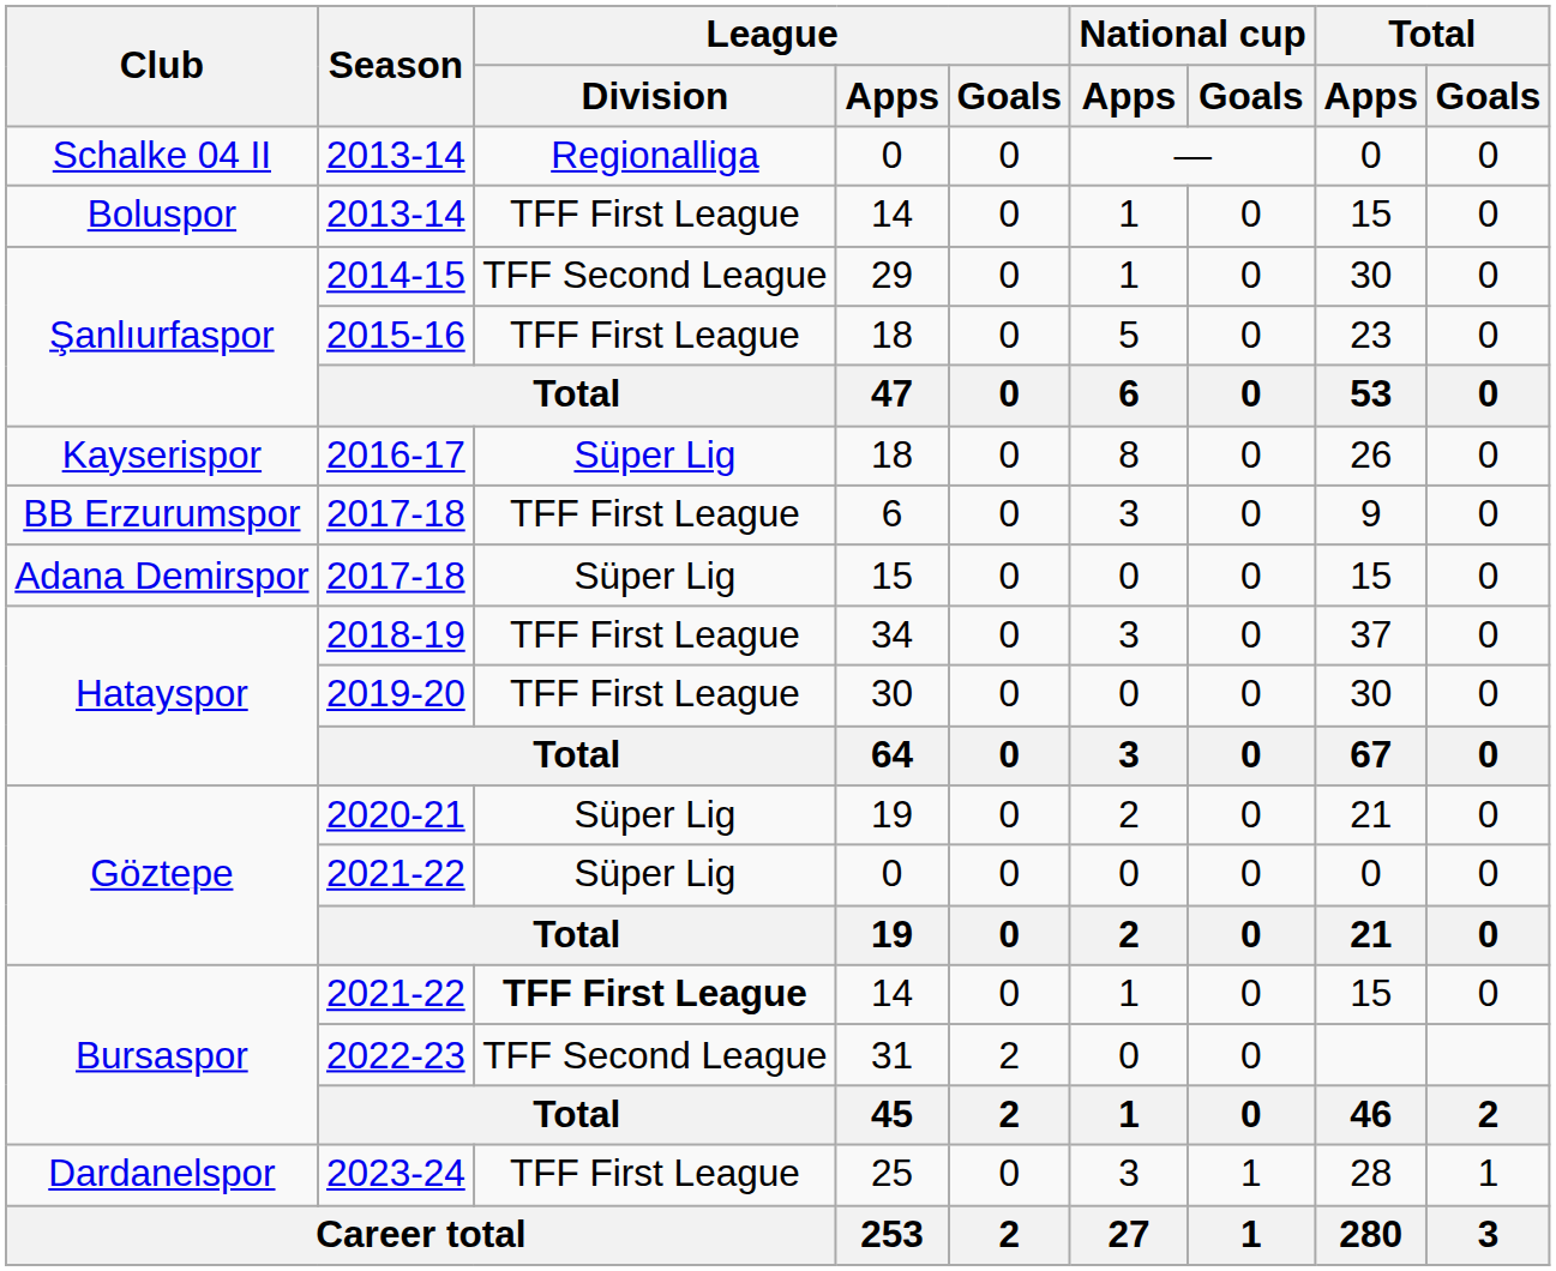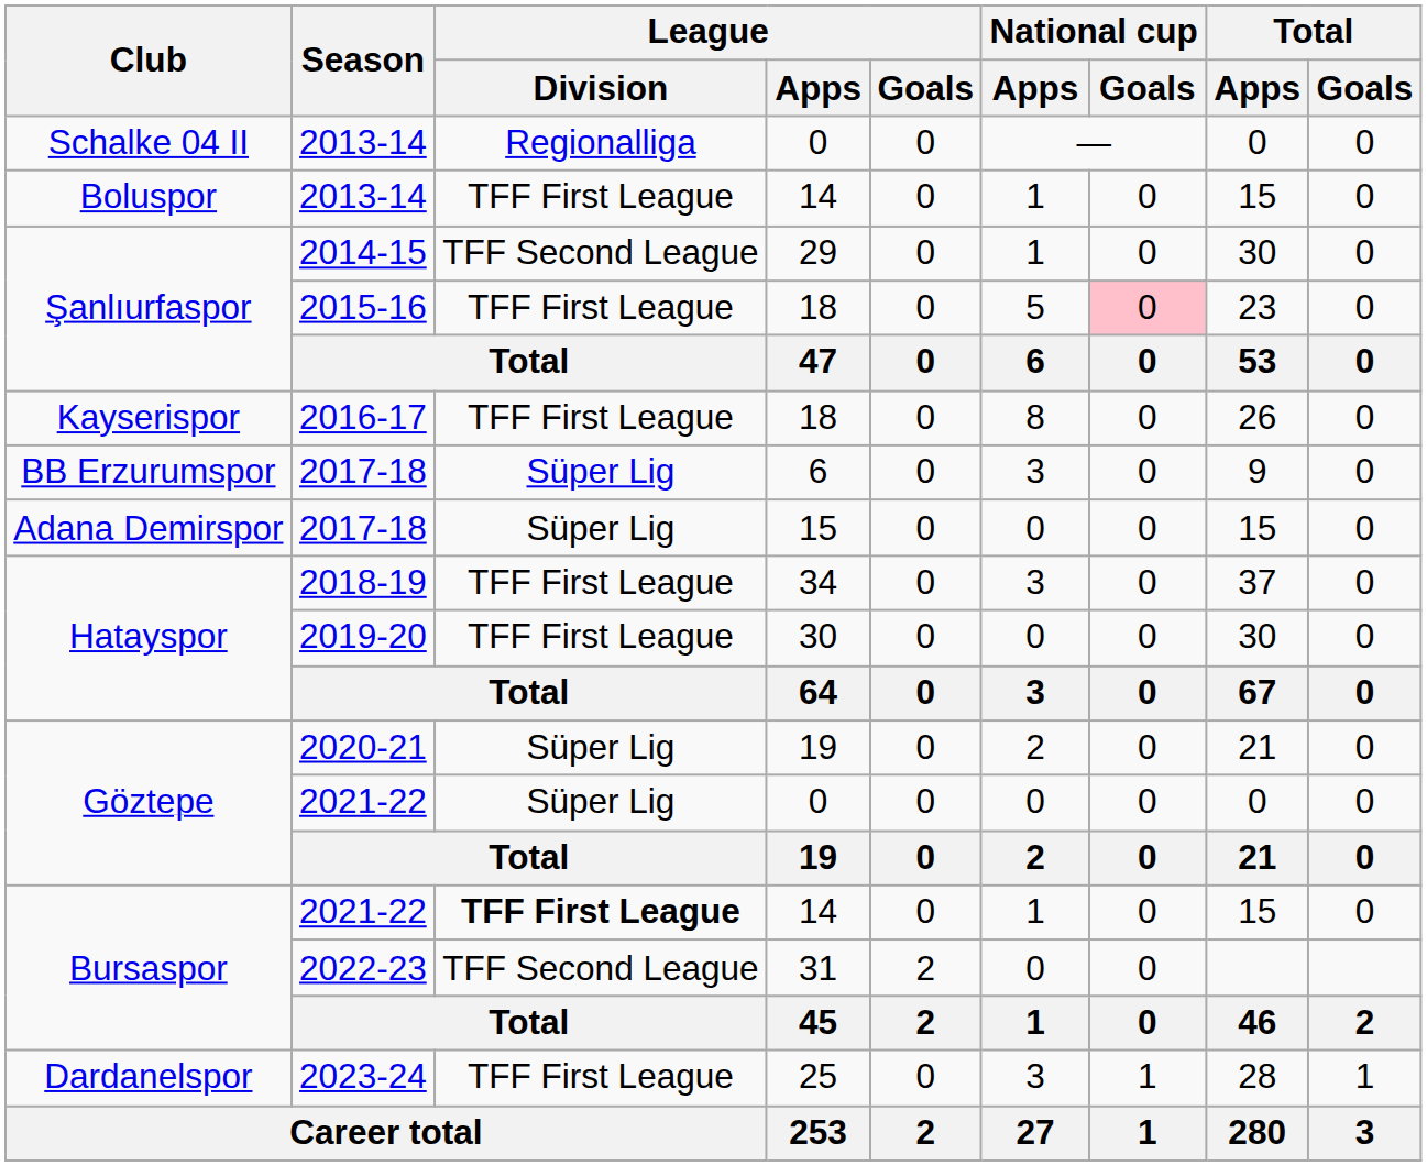 <table class="wikitable" style="text-align: center;">
 <tr>
 <th rowspan="2">Club</th>
 <th rowspan="2">Season</th>
 <th colspan="3">League</th>
 <th colspan="2">National cup</th>
 <th colspan="2">Total</th>
 </tr>
 <tr>
 <th>Division</th>
 <th>Apps</th>
 <th>Goals</th>
 <th>Apps</th>
 <th>Goals</th>
 <th>Apps</th>
 <th>Goals</th>
 </tr>
 <tr>
 <td><a href='#'>Schalke 04 II</a></td>
 <td><a href='#'>2013-14</a></td>
 <td><a href='#'>Regionalliga</a></td>
 <td>0</td>
 <td>0</td>
 <td colspan="2">—</td>
 <td>0</td>
 <td>0</td>
 </tr>
 <tr>
 <td><a href='#'>Boluspor</a></td>
 <td><a href='#'>2013-14</a></td>
 <td>TFF First League</td>
 <td>14</td>
 <td>0</td>
 <td>1</td>
 <td>0</td>
 <td>15</td>
 <td>0</td>
 </tr>
 <tr>
 <td rowspan="3"><a href='#'>Şanlıurfaspor</a></td>
 <td><a href='#'>2014-15</a></td>
 <td>TFF Second League</td>
 <td>29</td>
 <td>0</td>
 <td>1</td>
 <td>0</td>
 <td>30</td>
 <td>0</td>
 </tr>
 <tr>
 <td><a href='#'>2015-16</a></td>
 <td>TFF First League</td>
 <td>18</td>
 <td>0</td>
 <td>5</td>
-<td>0</td>
+<td style="background: pink;">0</td>
 <td>23</td>
 <td>0</td>
 </tr>
 <tr>
 <th colspan="2">Total</th>
 <th>47</th>
 <th>0</th>
 <th>6</th>
 <th>0</th>
 <th>53</th>
 <th>0</th>
 </tr>
 <tr>
 <td><a href='#'>Kayserispor</a></td>
 <td><a href='#'>2016-17</a></td>
-<td><a href='#'>Süper Lig</a></td>
+<td>TFF First League</td>
 <td>18</td>
 <td>0</td>
 <td>8</td>
 <td>0</td>
 <td>26</td>
 <td>0</td>
 </tr>
 <tr>
 <td><a href='#'>BB Erzurumspor</a></td>
 <td><a href='#'>2017-18</a></td>
-<td>TFF First League</td>
+<td><a href='#'>Süper Lig</a></td>
 <td>6</td>
 <td>0</td>
 <td>3</td>
 <td>0</td>
 <td>9</td>
 <td>0</td>
 </tr>
 <tr>
 <td><a href='#'>Adana Demirspor</a></td>
 <td><a href='#'>2017-18</a></td>
 <td>Süper Lig</td>
 <td>15</td>
 <td>0</td>
 <td>0</td>
 <td>0</td>
 <td>15</td>
 <td>0</td>
 </tr>
 <tr>
 <td rowspan="3"><a href='#'>Hatayspor</a></td>
 <td><a href='#'>2018-19</a></td>
 <td>TFF First League</td>
 <td>34</td>
 <td>0</td>
 <td>3</td>
 <td>0</td>
 <td>37</td>
 <td>0</td>
 </tr>
 <tr>
 <td><a href='#'>2019-20</a></td>
 <td>TFF First League</td>
 <td>30</td>
 <td>0</td>
 <td>0</td>
 <td>0</td>
 <td>30</td>
 <td>0</td>
 </tr>
 <tr>
 <th colspan="2">Total</th>
 <th>64</th>
 <th>0</th>
 <th>3</th>
 <th>0</th>
 <th>67</th>
 <th>0</th>
 </tr>
 <tr>
 <td rowspan="3"><a href='#'>Göztepe</a></td>
 <td><a href='#'>2020-21</a></td>
 <td>Süper Lig</td>
 <td>19</td>
 <td>0</td>
 <td>2</td>
 <td>0</td>
 <td>21</td>
 <td>0</td>
 </tr>
 <tr>
 <td><a href='#'>2021-22</a></td>
 <td>Süper Lig</td>
 <td>0</td>
 <td>0</td>
 <td>0</td>
 <td>0</td>
 <td>0</td>
 <td>0</td>
 </tr>
 <tr>
 <th colspan="2">Total</th>
 <th>19</th>
 <th>0</th>
 <th>2</th>
 <th>0</th>
 <th>21</th>
 <th>0</th>
 </tr>
 <tr>
 <td rowspan="3"><a href='#'>Bursaspor</a></td>
 <td><a href='#'>2021-22</a></td>
 <td><strong>TFF First League</strong></td>
 <td>14</td>
 <td>0</td>
 <td>1</td>
 <td>0</td>
 <td>15</td>
 <td>0</td>
 </tr>
 <tr>
 <td><a href='#'>2022-23</a></td>
 <td>TFF Second League</td>
 <td>31</td>
 <td>2</td>
 <td>0</td>
 <td>0</td>
 <td></td>
 </tr>
 <tr>
 <th colspan="2">Total</th>
 <th>45</th>
 <th>2</th>
 <th>1</th>
 <th>0</th>
 <th>46</th>
 <th>2</th>
 </tr>
 <tr>
 <td><a href='#'>Dardanelspor</a></td>
 <td><a href='#'>2023-24</a></td>
 <td>TFF First League</td>
 <td>25</td>
 <td>0</td>
 <td>3</td>
 <td>1</td>
 <td>28</td>
 <td>1</td>
 </tr>
 <tr>
 <th colspan="3">Career total</th>
 <th>253</th>
 <th>2</th>
 <th>27</th>
 <th>1</th>
 <th>280</th>
 <th>3</th>
 </tr>
 </table>
